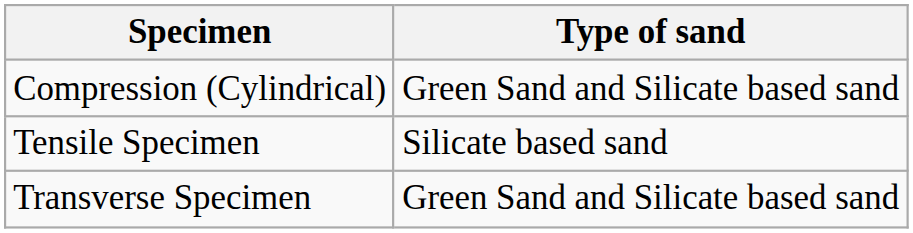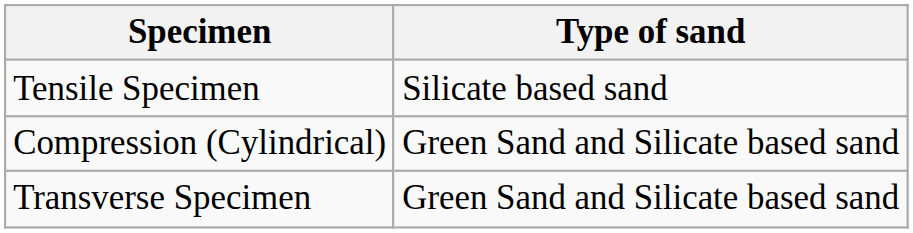 <table class="wikitable" border="1">
 <tr>
 <th>Specimen</th>
 <th>Type of sand</th>
 </tr>
 <tr>
+<td>Tensile Specimen</td>
+<td>Silicate based sand</td>
+</tr>
+<tr>
 <td>Compression (Cylindrical)</td>
 <td>Green Sand and Silicate based sand</td>
-</tr>
-<tr>
-<td>Tensile Specimen</td>
-<td>Silicate based sand</td>
 </tr>
 <tr>
 <td>Transverse Specimen</td>
 <td>Green Sand and Silicate based sand</td>
 </tr>
 </table>
